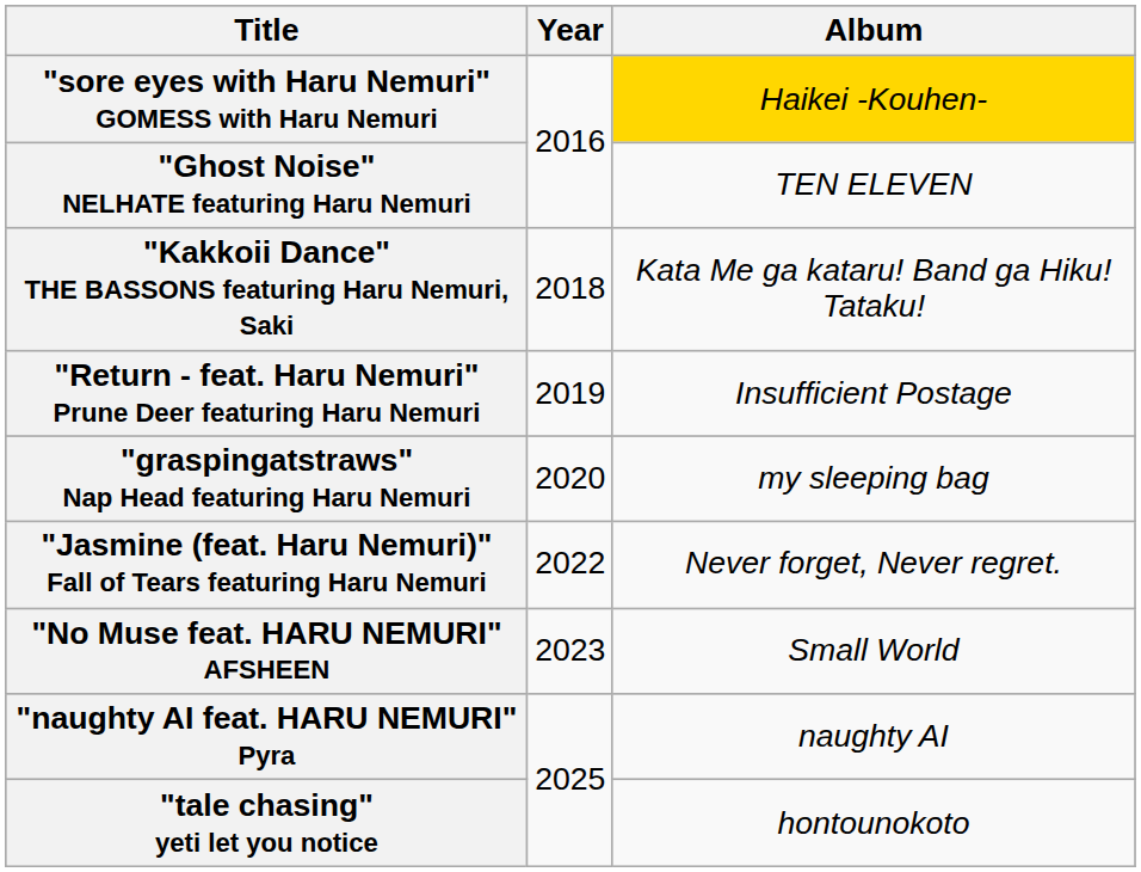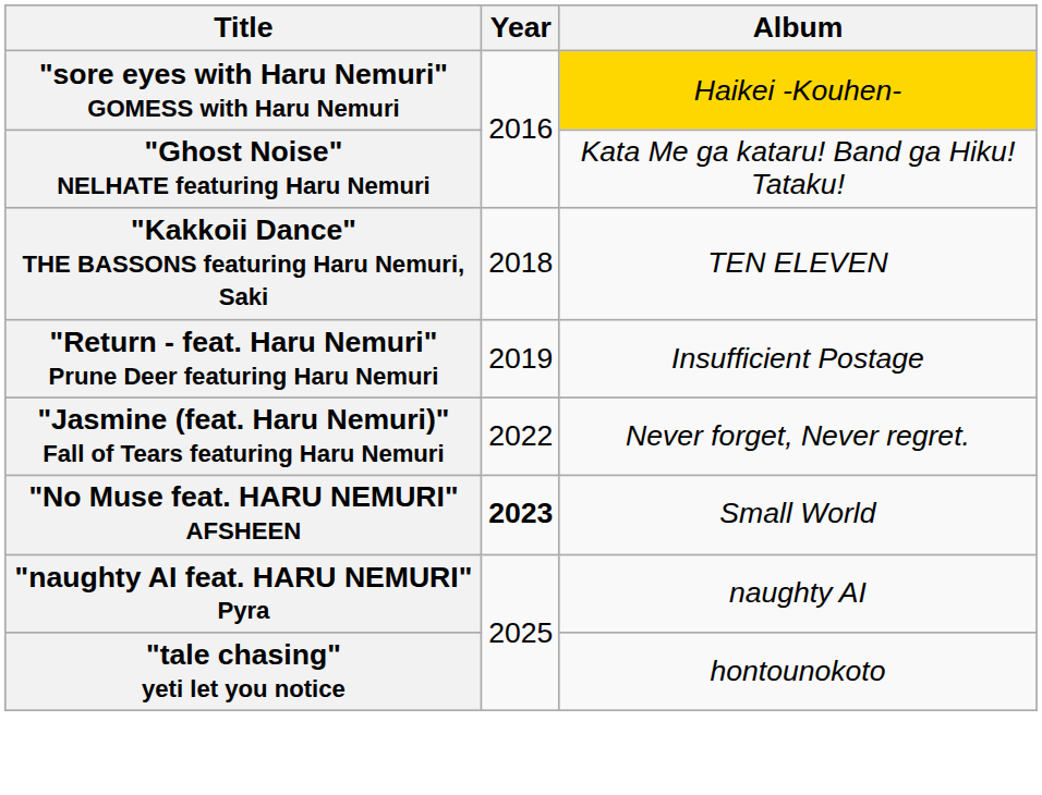 <table class="wikitable plainrowheaders" style="text-align:center;">
 <tr>
 <th style="width:16em;">Title</th>
 <th>Year</th>
 <th style="width:16em;">Album</th>
 </tr>
 <tr>
 <th scope="row">"sore eyes with Haru Nemuri"<br><small>GOMESS with Haru Nemuri</small></th>
 <td rowspan="2">2016</td>
 <td style="background: gold;"><em>Haikei -Kouhen-</em></td>
 </tr>
 <tr>
 <th scope="row">"Ghost Noise"<br><small>NELHATE featuring Haru Nemuri</small></th>
-<td><em>TEN ELEVEN</em></td>
+<td><em>Kata Me ga kataru! Band ga Hiku! Tataku!</em></td>
 </tr>
 <tr>
 <th scope="row">"Kakkoii Dance"<br><small>THE BASSONS featuring Haru Nemuri, Saki</small></th>
 <td>2018</td>
-<td><em>Kata Me ga kataru! Band ga Hiku! Tataku!</em></td>
+<td><em>TEN ELEVEN</em></td>
 </tr>
 <tr>
 <th scope="row">"Return - feat. Haru Nemuri"<br><small>Prune Deer featuring Haru Nemuri</small></th>
 <td>2019</td>
 <td><em>Insufficient Postage</em></td>
-</tr>
-<tr>
-<th scope="row">"graspingatstraws"<br><small>Nap Head featuring Haru Nemuri</small></th>
-<td>2020</td>
-<td><em>my sleeping bag</em></td>
 </tr>
 <tr>
 <th scope="row">"Jasmine (feat. Haru Nemuri)"<br><small>Fall of Tears featuring Haru Nemuri</small></th>
 <td>2022</td>
 <td><em>Never forget, Never regret.</em></td>
 </tr>
 <tr>
 <th scope="row">"No Muse feat. HARU NEMURI"<br><small>AFSHEEN</small></th>
-<td>2023</td>
+<td><strong>2023</strong></td>
 <td><em>Small World</em></td>
 </tr>
 <tr>
 <th scope="row">"naughty AI feat. HARU NEMURI"<br><small>Pyra</small></th>
 <td rowspan="2">2025</td>
 <td><em>naughty AI</em></td>
 </tr>
 <tr>
 <th scope="row">"tale chasing"<br><small>yeti let you notice</small></th>
 <td><em>hontounokoto</em></td>
 </tr>
 </table>
